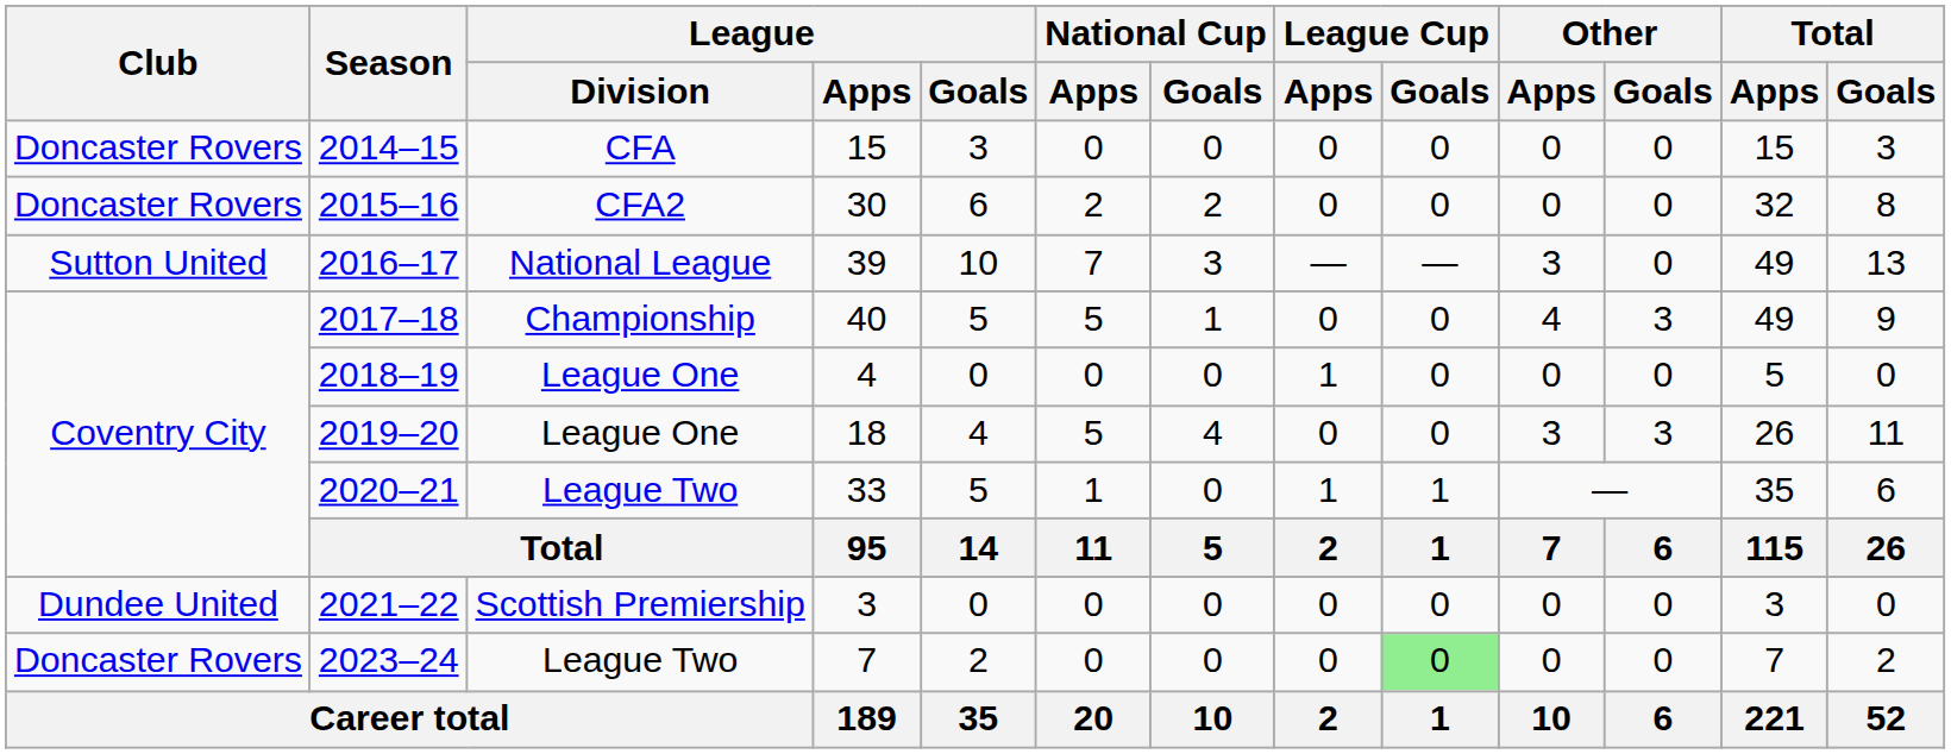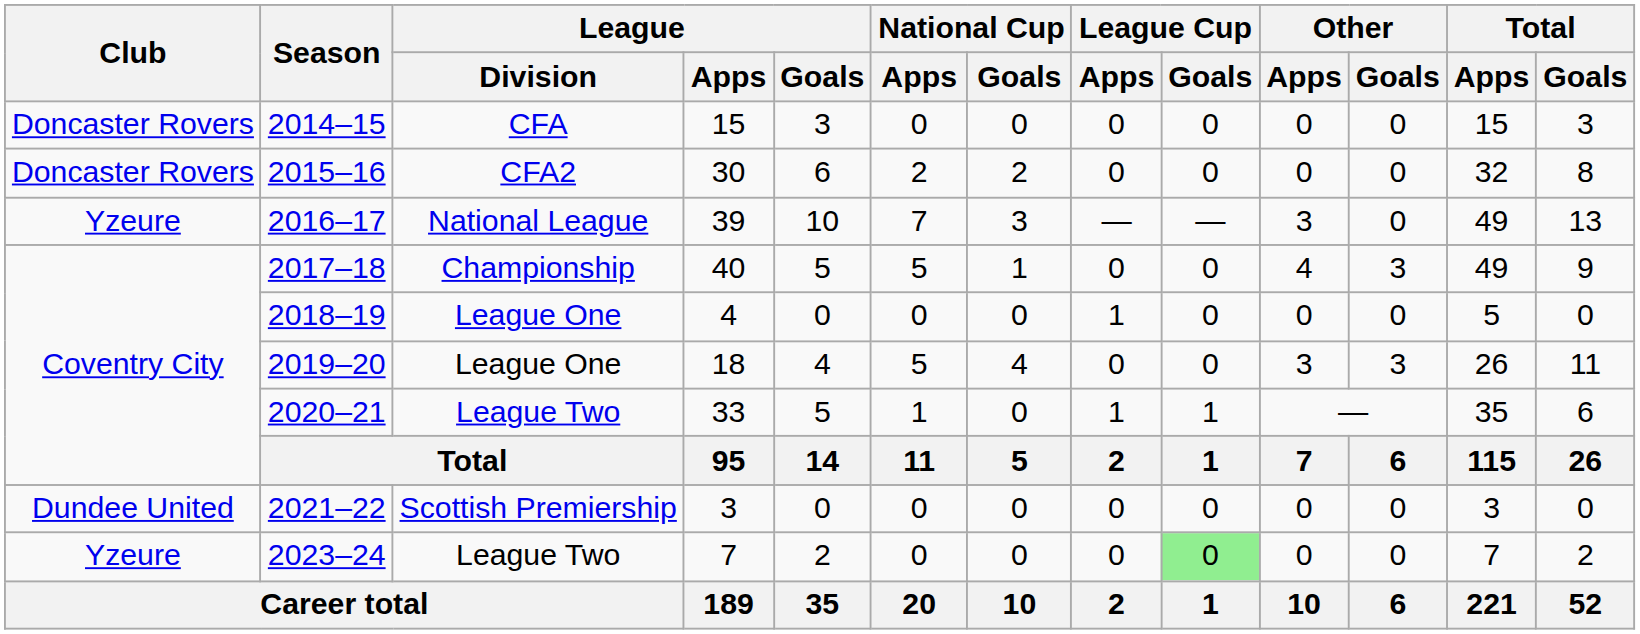 <table class="wikitable" style="text-align: center">
 <tr>
 <th rowspan="2">Club</th>
 <th rowspan="2">Season</th>
 <th colspan="3">League</th>
 <th colspan="2">National Cup</th>
 <th colspan="2">League Cup</th>
 <th colspan="2">Other</th>
 <th colspan="2">Total</th>
 </tr>
 <tr>
 <th>Division</th>
 <th>Apps</th>
 <th>Goals</th>
 <th>Apps</th>
 <th>Goals</th>
 <th>Apps</th>
 <th>Goals</th>
 <th>Apps</th>
 <th>Goals</th>
 <th>Apps</th>
 <th>Goals</th>
 </tr>
 <tr>
 <td><a href='#'>Doncaster Rovers</a></td>
 <td><a href='#'>2014–15</a></td>
 <td><a href='#'>CFA</a></td>
 <td>15</td>
 <td>3</td>
 <td>0</td>
 <td>0</td>
 <td>0</td>
 <td>0</td>
 <td>0</td>
 <td>0</td>
 <td>15</td>
 <td>3</td>
 </tr>
 <tr>
 <td><a href='#'>Doncaster Rovers</a></td>
 <td><a href='#'>2015–16</a></td>
 <td><a href='#'>CFA2</a></td>
 <td>30</td>
 <td>6</td>
 <td>2</td>
 <td>2</td>
 <td>0</td>
 <td>0</td>
 <td>0</td>
 <td>0</td>
 <td>32</td>
 <td>8</td>
 </tr>
 <tr>
-<td><a href='#'>Sutton United</a></td>
+<td><a href='#'>Yzeure</a></td>
 <td><a href='#'>2016–17</a></td>
 <td><a href='#'>National League</a></td>
 <td>39</td>
 <td>10</td>
 <td>7</td>
 <td>3</td>
 <td>—</td>
 <td>—</td>
 <td>3</td>
 <td>0</td>
 <td>49</td>
 <td>13</td>
 </tr>
 <tr>
 <td rowspan=5><a href='#'>Coventry City</a></td>
 <td><a href='#'>2017–18</a></td>
 <td><a href='#'>Championship</a></td>
 <td>40</td>
 <td>5</td>
 <td>5</td>
 <td>1</td>
 <td>0</td>
 <td>0</td>
 <td>4</td>
 <td>3</td>
 <td>49</td>
 <td>9</td>
 </tr>
 <tr>
 <td><a href='#'>2018–19</a></td>
 <td><a href='#'>League One</a></td>
 <td>4</td>
 <td>0</td>
 <td>0</td>
 <td>0</td>
 <td>1</td>
 <td>0</td>
 <td>0</td>
 <td>0</td>
 <td>5</td>
 <td>0</td>
 </tr>
 <tr>
 <td><a href='#'>2019–20</a></td>
 <td>League One</td>
 <td>18</td>
 <td>4</td>
 <td>5</td>
 <td>4</td>
 <td>0</td>
 <td>0</td>
 <td>3</td>
 <td>3</td>
 <td>26</td>
 <td>11</td>
 </tr>
 <tr>
 <td><a href='#'>2020–21</a></td>
 <td><a href='#'>League Two</a></td>
 <td>33</td>
 <td>5</td>
 <td>1</td>
 <td>0</td>
 <td>1</td>
 <td>1</td>
 <td colspan="2">—</td>
 <td>35</td>
 <td>6</td>
 </tr>
 <tr>
 <th colspan=2>Total</th>
 <th>95</th>
 <th>14</th>
 <th>11</th>
 <th>5</th>
 <th>2</th>
 <th>1</th>
 <th>7</th>
 <th>6</th>
 <th>115</th>
 <th>26</th>
 </tr>
 <tr>
 <td><a href='#'>Dundee United</a></td>
 <td><a href='#'>2021–22</a></td>
 <td><a href='#'>Scottish Premiership</a></td>
 <td>3</td>
 <td>0</td>
 <td>0</td>
 <td>0</td>
 <td>0</td>
 <td>0</td>
 <td>0</td>
 <td>0</td>
 <td>3</td>
 <td>0</td>
 </tr>
 <tr>
-<td><a href='#'>Doncaster Rovers</a></td>
+<td><a href='#'>Yzeure</a></td>
 <td><a href='#'>2023–24</a></td>
 <td>League Two</td>
 <td>7</td>
 <td>2</td>
 <td>0</td>
 <td>0</td>
 <td>0</td>
 <td style="background: lightgreen;">0</td>
 <td>0</td>
 <td>0</td>
 <td>7</td>
 <td>2</td>
 </tr>
 <tr>
 <th colspan="3">Career total</th>
 <th>189</th>
 <th>35</th>
 <th>20</th>
 <th>10</th>
 <th>2</th>
 <th>1</th>
 <th>10</th>
 <th>6</th>
 <th>221</th>
 <th>52</th>
 </tr>
 </table>
